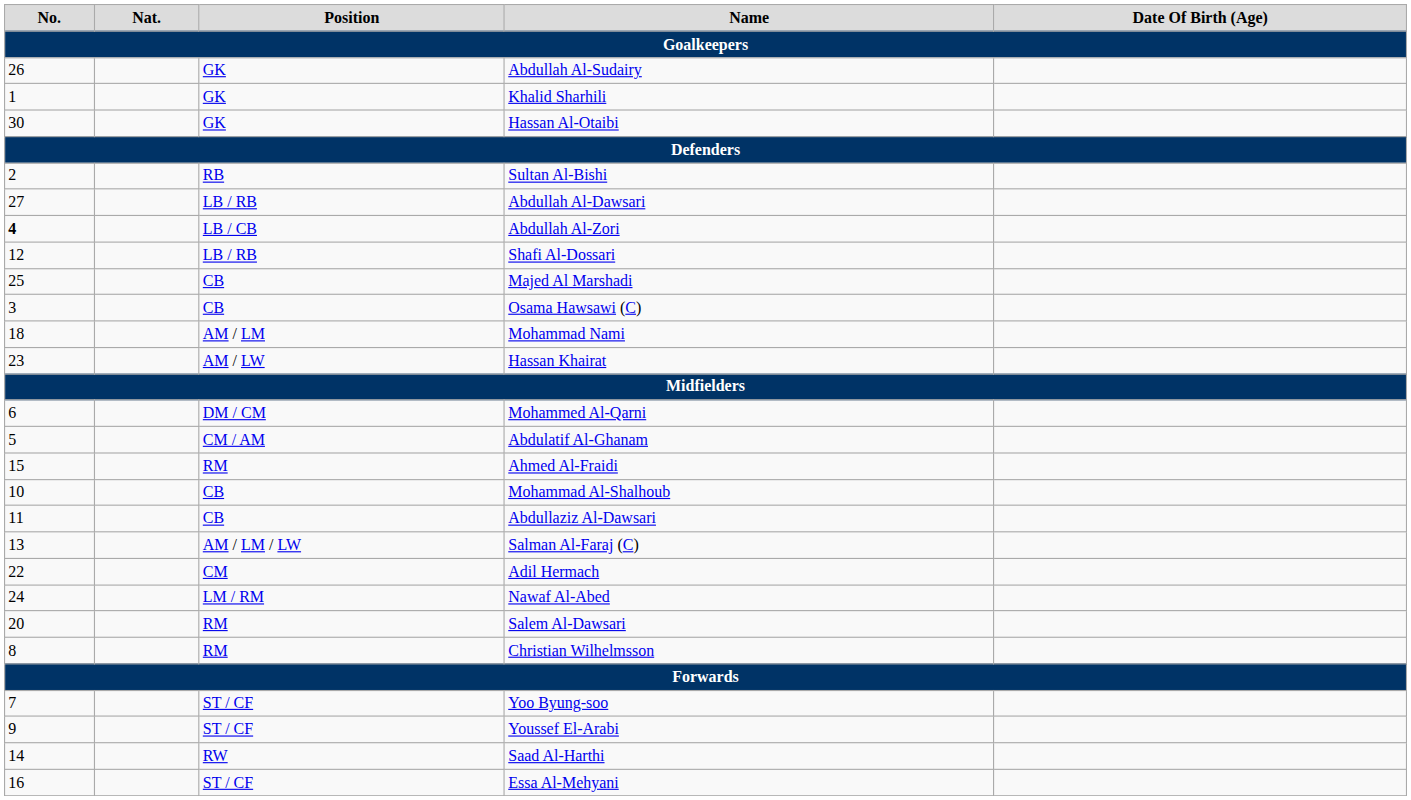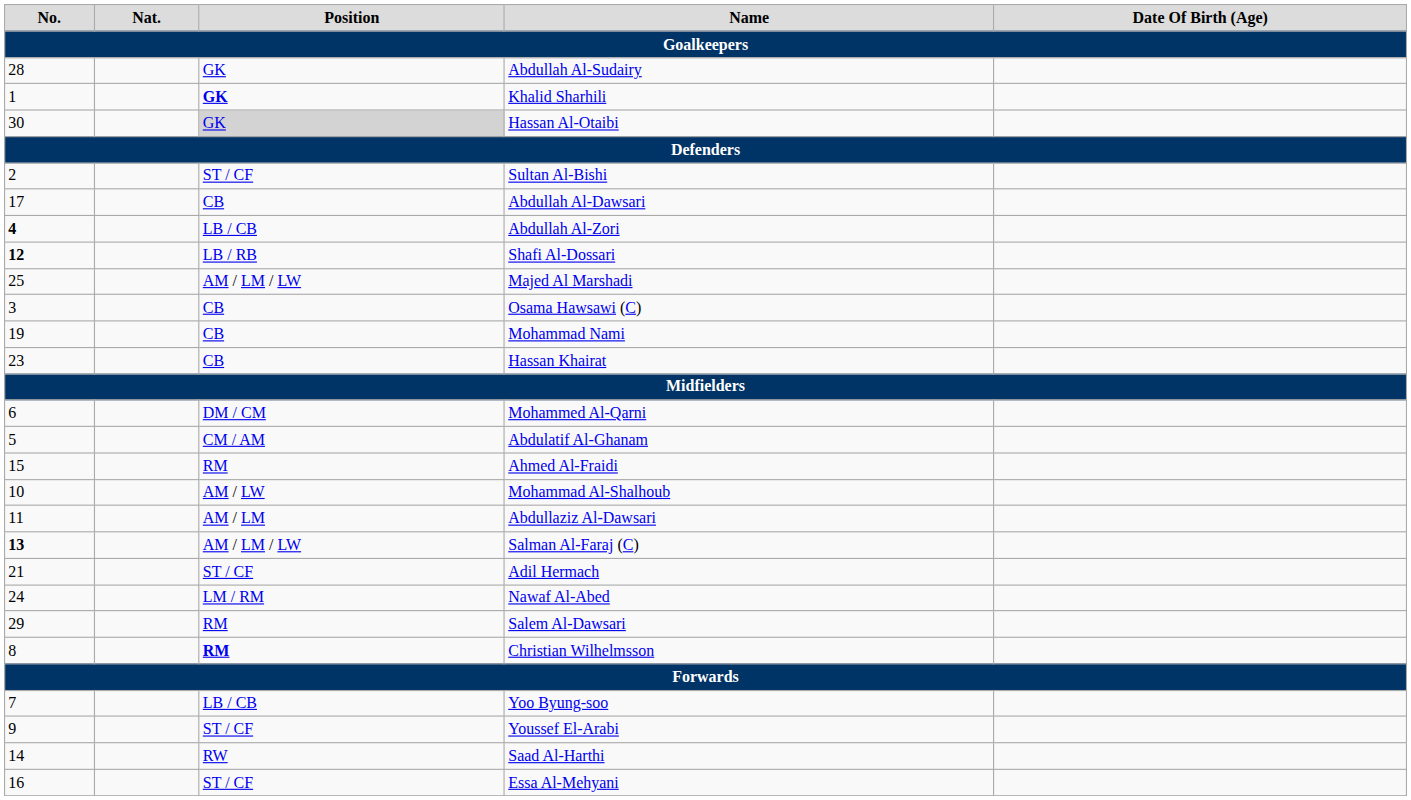 <table class="wikitable"  style="text-align:left; font-size:90%; width:100%;">
 <tr>
 <th style="background:#dcdcdc; color:black; text-align:center;">No.</th>
 <th style="background:#dcdcdc; color:black; text-align:center;">Nat.</th>
 <th style="background:#dcdcdc; color:black; text-align:center;">Position</th>
 <th style="background:#dcdcdc; color:black; text-align:center;">Name</th>
 <th style="background:#dcdcdc; color:black; text-align:center;">Date Of Birth (Age)</th>
 </tr>
 <tr>
 <th colspan="10" style="background:#003366; color:white; text-align:center;">Goalkeepers</th>
 </tr>
 <tr>
-<td>26</td>
+<td>28</td>
 <td></td>
 <td><a href='#'>GK</a></td>
 <td><a href='#'>Abdullah Al-Sudairy</a></td>
 <td></td>
 </tr>
 <tr>
 <td>1</td>
 <td></td>
-<td><a href='#'>GK</a></td>
+<td><strong><a href='#'>GK</a></strong></td>
 <td><a href='#'>Khalid Sharhili</a></td>
 <td></td>
 </tr>
 <tr>
 <td>30</td>
 <td></td>
-<td><a href='#'>GK</a></td>
+<td style="background: lightgrey;"><a href='#'>GK</a></td>
 <td><a href='#'>Hassan Al-Otaibi</a></td>
 <td></td>
 </tr>
 <tr>
 <th colspan="10" style="background:#003366; color:white; text-align:center;">Defenders</th>
 </tr>
 <tr>
 <td>2</td>
 <td></td>
-<td><a href='#'>RB</a></td>
+<td><a href='#'>ST / CF</a></td>
 <td><a href='#'>Sultan Al-Bishi</a></td>
 <td></td>
 </tr>
 <tr>
-<td>27</td>
+<td>17</td>
 <td></td>
-<td><a href='#'>LB / RB</a></td>
+<td><a href='#'>CB</a></td>
 <td><a href='#'>Abdullah Al-Dawsari</a></td>
 <td></td>
 </tr>
 <tr>
 <td><strong>4</strong></td>
 <td></td>
 <td><a href='#'>LB / CB</a></td>
 <td><a href='#'>Abdullah Al-Zori</a></td>
 <td></td>
 </tr>
 <tr>
-<td>12</td>
+<td><strong>12</strong></td>
 <td></td>
 <td><a href='#'>LB / RB</a></td>
 <td><a href='#'>Shafi Al-Dossari</a></td>
 <td></td>
 </tr>
 <tr>
 <td>25</td>
 <td></td>
-<td><a href='#'>CB</a></td>
+<td><a href='#'>AM</a> / <a href='#'>LM</a> / <a href='#'>LW</a></td>
 <td><a href='#'>Majed Al Marshadi</a></td>
 <td></td>
 </tr>
 <tr>
 <td>3</td>
 <td></td>
 <td><a href='#'>CB</a></td>
 <td><a href='#'>Osama Hawsawi</a> (<a href='#'>C</a>)</td>
 <td></td>
 </tr>
 <tr>
-<td>18</td>
+<td>19</td>
 <td></td>
-<td><a href='#'>AM</a> / <a href='#'>LM</a></td>
+<td><a href='#'>CB</a></td>
 <td><a href='#'>Mohammad Nami</a></td>
 <td></td>
 </tr>
 <tr>
 <td>23</td>
 <td></td>
-<td><a href='#'>AM</a> / <a href='#'>LW</a></td>
+<td><a href='#'>CB</a></td>
 <td><a href='#'>Hassan Khairat</a></td>
 <td></td>
 </tr>
 <tr>
 <th colspan="10" style="background:#003366; color:white; text-align:center;">Midfielders</th>
 </tr>
 <tr>
 <td>6</td>
 <td></td>
 <td><a href='#'>DM / CM</a></td>
 <td><a href='#'>Mohammed Al-Qarni</a></td>
 <td></td>
 </tr>
 <tr>
 <td>5</td>
 <td></td>
 <td><a href='#'>CM / AM</a></td>
 <td><a href='#'>Abdulatif Al-Ghanam</a></td>
 <td></td>
 </tr>
 <tr>
 <td>15</td>
 <td></td>
 <td><a href='#'>RM</a></td>
 <td><a href='#'>Ahmed Al-Fraidi</a></td>
 <td></td>
 </tr>
 <tr>
 <td>10</td>
 <td></td>
-<td><a href='#'>CB</a></td>
+<td><a href='#'>AM</a> / <a href='#'>LW</a></td>
 <td><a href='#'>Mohammad Al-Shalhoub</a></td>
 <td></td>
 </tr>
 <tr>
 <td>11</td>
 <td></td>
-<td><a href='#'>CB</a></td>
+<td><a href='#'>AM</a> / <a href='#'>LM</a></td>
 <td><a href='#'>Abdullaziz Al-Dawsari</a></td>
 <td></td>
 </tr>
 <tr>
-<td>13</td>
+<td><strong>13</strong></td>
 <td></td>
 <td><a href='#'>AM</a> / <a href='#'>LM</a> / <a href='#'>LW</a></td>
 <td><a href='#'>Salman Al-Faraj</a> (<a href='#'>C</a>)</td>
 <td></td>
 </tr>
 <tr>
-<td>22</td>
+<td>21</td>
 <td></td>
-<td><a href='#'>CM</a></td>
+<td><a href='#'>ST / CF</a></td>
 <td><a href='#'>Adil Hermach</a></td>
 <td></td>
 </tr>
 <tr>
 <td>24</td>
 <td></td>
 <td><a href='#'>LM / RM</a></td>
 <td><a href='#'>Nawaf Al-Abed</a></td>
 <td></td>
 </tr>
 <tr>
-<td>20</td>
+<td>29</td>
 <td></td>
 <td><a href='#'>RM</a></td>
 <td><a href='#'>Salem Al-Dawsari</a></td>
 <td></td>
 </tr>
 <tr>
 <td>8</td>
 <td></td>
-<td><a href='#'>RM</a></td>
+<td><strong><a href='#'>RM</a></strong></td>
 <td><a href='#'>Christian Wilhelmsson</a></td>
 <td></td>
 </tr>
 <tr>
 <th colspan="10" style="background:#003366; color:white; text-align:center;">Forwards</th>
 </tr>
 <tr>
 <td>7</td>
 <td></td>
-<td><a href='#'>ST / CF</a></td>
+<td><a href='#'>LB / CB</a></td>
 <td><a href='#'>Yoo Byung-soo</a></td>
 <td></td>
 </tr>
 <tr>
 <td>9</td>
 <td></td>
 <td><a href='#'>ST / CF</a></td>
 <td><a href='#'>Youssef El-Arabi</a></td>
 <td></td>
 </tr>
 <tr>
 <td>14</td>
 <td></td>
 <td><a href='#'>RW</a></td>
 <td><a href='#'>Saad Al-Harthi</a></td>
 <td></td>
 </tr>
 <tr>
 <td>16</td>
 <td></td>
 <td><a href='#'>ST / CF</a></td>
 <td><a href='#'>Essa Al-Mehyani</a></td>
 <td></td>
 </tr>
 <tr>
 </tr>
 </table>
